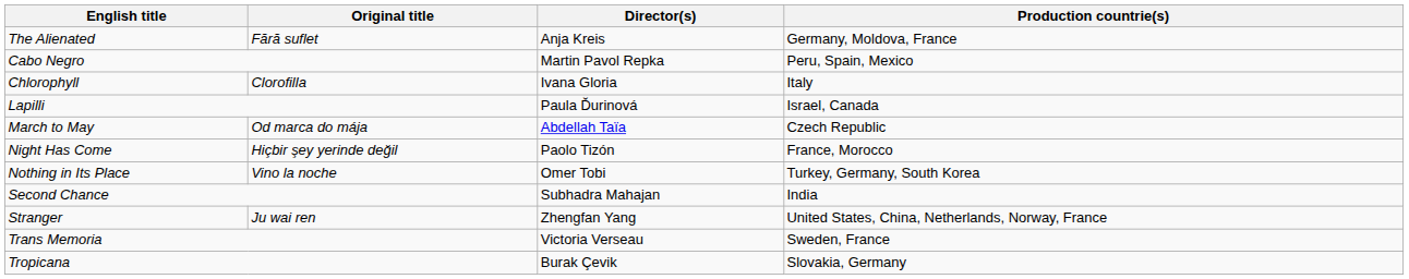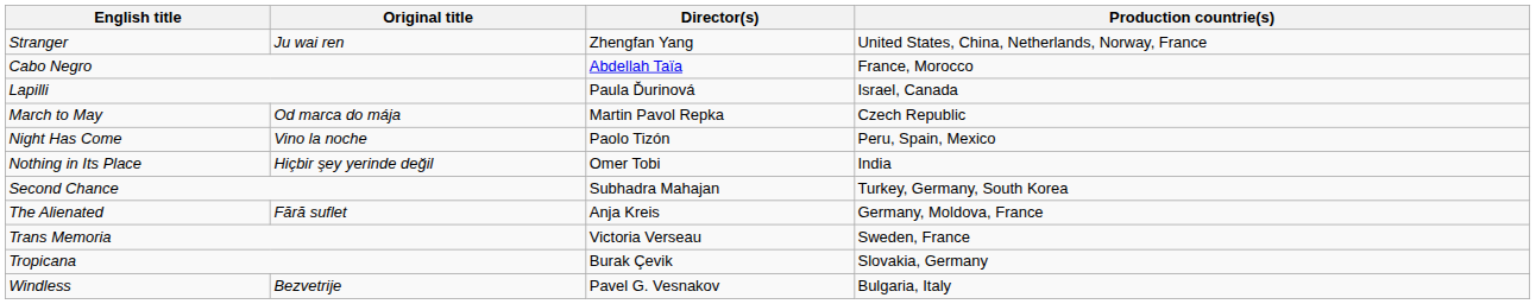 <table class="sortable wikitable" style="width:100%; margin-bottom:4px" cellpadding="5">
 <tr>
 <th scope="col">English title</th>
 <th scope="col">Original title</th>
 <th scope="col">Director(s)</th>
 <th scope="col">Production countrie(s)</th>
 </tr>
 <tr>
-<td><em>The Alienated</em></td>
-<td><em>Fără suflet</em></td>
-<td>Anja Kreis</td>
-<td>Germany, Moldova, France</td>
+<td><em>Stranger</em></td>
+<td><em>Ju wai ren</em></td>
+<td>Zhengfan Yang</td>
+<td>United States, China, Netherlands, Norway, France</td>
 </tr>
 <tr>
 <td colspan=2><em>Cabo Negro</em></td>
-<td>Martin Pavol Repka</td>
-<td>Peru, Spain, Mexico</td>
-</tr>
-<tr>
-<td><em>Chlorophyll</em></td>
-<td><em>Clorofilla</em></td>
-<td>Ivana Gloria</td>
-<td>Italy</td>
+<td><a href='#'>Abdellah Taïa</a></td>
+<td>France, Morocco</td>
 </tr>
 <tr>
 <td colspan=2><em>Lapilli</em></td>
 <td>Paula Ďurinová</td>
 <td>Israel, Canada</td>
 </tr>
 <tr>
 <td><em>March to May</em></td>
 <td><em>Od marca do mája</em></td>
-<td><a href='#'>Abdellah Taïa</a></td>
+<td>Martin Pavol Repka</td>
 <td>Czech Republic</td>
 </tr>
 <tr>
 <td><em>Night Has Come</em></td>
-<td><em>Hiçbir şey yerinde değil</em></td>
+<td><em>Vino la noche</em></td>
 <td>Paolo Tizón</td>
-<td>France, Morocco</td>
+<td>Peru, Spain, Mexico</td>
 </tr>
 <tr>
 <td><em>Nothing in Its Place</em></td>
-<td><em>Vino la noche</em></td>
+<td><em>Hiçbir şey yerinde değil</em></td>
 <td>Omer Tobi</td>
-<td>Turkey, Germany, South Korea</td>
+<td>India</td>
 </tr>
 <tr>
 <td colspan=2><em>Second Chance</em></td>
 <td>Subhadra Mahajan</td>
-<td>India</td>
+<td>Turkey, Germany, South Korea</td>
 </tr>
 <tr>
-<td><em>Stranger</em></td>
-<td><em>Ju wai ren</em></td>
-<td>Zhengfan Yang</td>
-<td>United States, China, Netherlands, Norway, France</td>
+<td><em>The Alienated</em></td>
+<td><em>Fără suflet</em></td>
+<td>Anja Kreis</td>
+<td>Germany, Moldova, France</td>
 </tr>
 <tr>
 <td colspan=2><em>Trans Memoria</em></td>
 <td>Victoria Verseau</td>
 <td>Sweden, France</td>
 </tr>
 <tr>
 <td colspan=2><em>Tropicana</em></td>
 <td>Burak Çevik</td>
 <td>Slovakia, Germany</td>
 </tr>
+<tr>
+<td><em>Windless</em></td>
+<td><em>Bezvetrije</em></td>
+<td>Pavel G. Vesnakov</td>
+<td>Bulgaria, Italy</td>
+</tr>
 </table>
